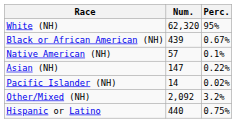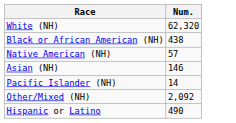 <table class="wikitable">
 <tr>
 <th>Race</th>
 <th>Num.</th>
-<th>Perc.</th>
 </tr>
 <tr>
 <td><a href='#'>White</a> (NH)</td>
 <td>62,320</td>
-<td>95%</td>
 </tr>
 <tr>
 <td><a href='#'>Black or African American</a> (NH)</td>
-<td>439</td>
-<td>0.67%</td>
+<td>438</td>
 </tr>
 <tr>
 <td><a href='#'>Native American</a> (NH)</td>
 <td>57</td>
-<td>0.1%</td>
 </tr>
 <tr>
 <td><a href='#'>Asian</a> (NH)</td>
-<td>147</td>
-<td>0.22%</td>
+<td>146</td>
 </tr>
 <tr>
 <td><a href='#'>Pacific Islander</a> (NH)</td>
 <td>14</td>
-<td>0.02%</td>
 </tr>
 <tr>
 <td><a href='#'>Other/Mixed</a> (NH)</td>
 <td>2,092</td>
-<td>3.2%</td>
 </tr>
 <tr>
 <td><a href='#'>Hispanic</a> or <a href='#'>Latino</a></td>
-<td>440</td>
-<td>0.75%</td>
+<td>490</td>
 </tr>
 </table>
